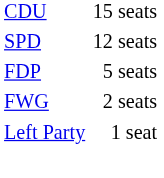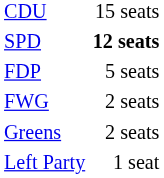 <table cellpadding="2" style="width:120px; text-align:right; white-space:nowrap;">
 <tr>
 <td style="text-align:left;"><a href='#'>CDU</a></td>
 <td>15 seats</td>
 </tr>
 <tr>
 <td style="text-align:left;"><a href='#'>SPD</a></td>
-<td>12 seats</td>
+<td><strong>12 seats</strong></td>
 </tr>
 <tr>
 <td style="text-align:left;"><a href='#'>FDP</a></td>
 <td>5 seats</td>
 </tr>
 <tr>
 <td style="text-align:left;"><a href='#'>FWG</a></td>
 <td>2 seats</td>
 </tr>
 <tr>
+<td style="text-align:left;"><a href='#'>Greens</a></td>
+<td>2 seats</td>
+</tr>
+<tr>
 <td style="text-align:left;"><a href='#'>Left Party</a></td>
 <td>1 seat</td>
 </tr>
 </table>
